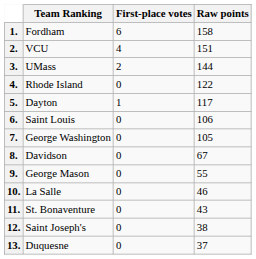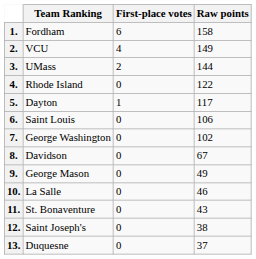 <table class="wikitable" style="white-space:nowrap; font-size:90%;">
 <tr>
 <td ! colspan=1 style="background:white; border-top-style:hidden; border-left-style:hidden;"></td>
 <th>Team Ranking</th>
 <th>First-place votes</th>
 <th>Raw points</th>
 </tr>
 <tr>
 <th>1.</th>
 <td>Fordham</td>
 <td>6</td>
 <td>158</td>
 </tr>
 <tr>
 <th>2.</th>
 <td>VCU</td>
 <td>4</td>
-<td>151</td>
+<td>149</td>
 </tr>
 <tr>
 <th>3.</th>
 <td>UMass</td>
 <td>2</td>
 <td>144</td>
 </tr>
 <tr>
 <th>4.</th>
 <td>Rhode Island</td>
 <td>0</td>
 <td>122</td>
 </tr>
 <tr>
 <th>5.</th>
 <td>Dayton</td>
 <td>1</td>
 <td>117</td>
 </tr>
 <tr>
 <th>6.</th>
 <td>Saint Louis</td>
 <td>0</td>
 <td>106</td>
 </tr>
 <tr>
 <th>7.</th>
 <td>George Washington</td>
 <td>0</td>
-<td>105</td>
+<td>102</td>
 </tr>
 <tr>
 <th>8.</th>
 <td>Davidson</td>
 <td>0</td>
 <td>67</td>
 </tr>
 <tr>
 <th>9.</th>
 <td>George Mason</td>
 <td>0</td>
-<td>55</td>
+<td>49</td>
 </tr>
 <tr>
 <th>10.</th>
 <td>La Salle</td>
 <td>0</td>
 <td>46</td>
 </tr>
 <tr>
 <th>11.</th>
 <td>St. Bonaventure</td>
 <td>0</td>
 <td>43</td>
 </tr>
 <tr>
 <th>12.</th>
 <td>Saint Joseph's</td>
 <td>0</td>
 <td>38</td>
 </tr>
 <tr>
 <th>13.</th>
 <td>Duquesne</td>
 <td>0</td>
 <td>37</td>
 </tr>
 </table>
